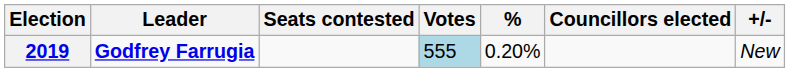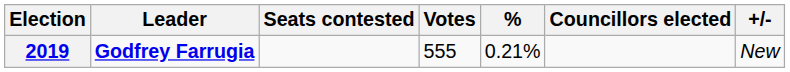 <table class="wikitable" style="text-align: left;">
 <tr>
 <th>Election</th>
 <th>Leader</th>
 <th>Seats contested</th>
 <th>Votes</th>
 <th>%</th>
 <th>Councillors elected</th>
 <th>+/-</th>
 </tr>
 <tr>
 <th><a href='#'>2019</a></th>
 <td><strong><a href='#'>Godfrey Farrugia</a></strong></td>
 <td></td>
-<td style="background: lightblue;">555</td>
-<td>0.20%</td>
+<td>555</td>
+<td>0.21%</td>
 <td></td>
 <td><em>New</em></td>
 </tr>
 </table>
